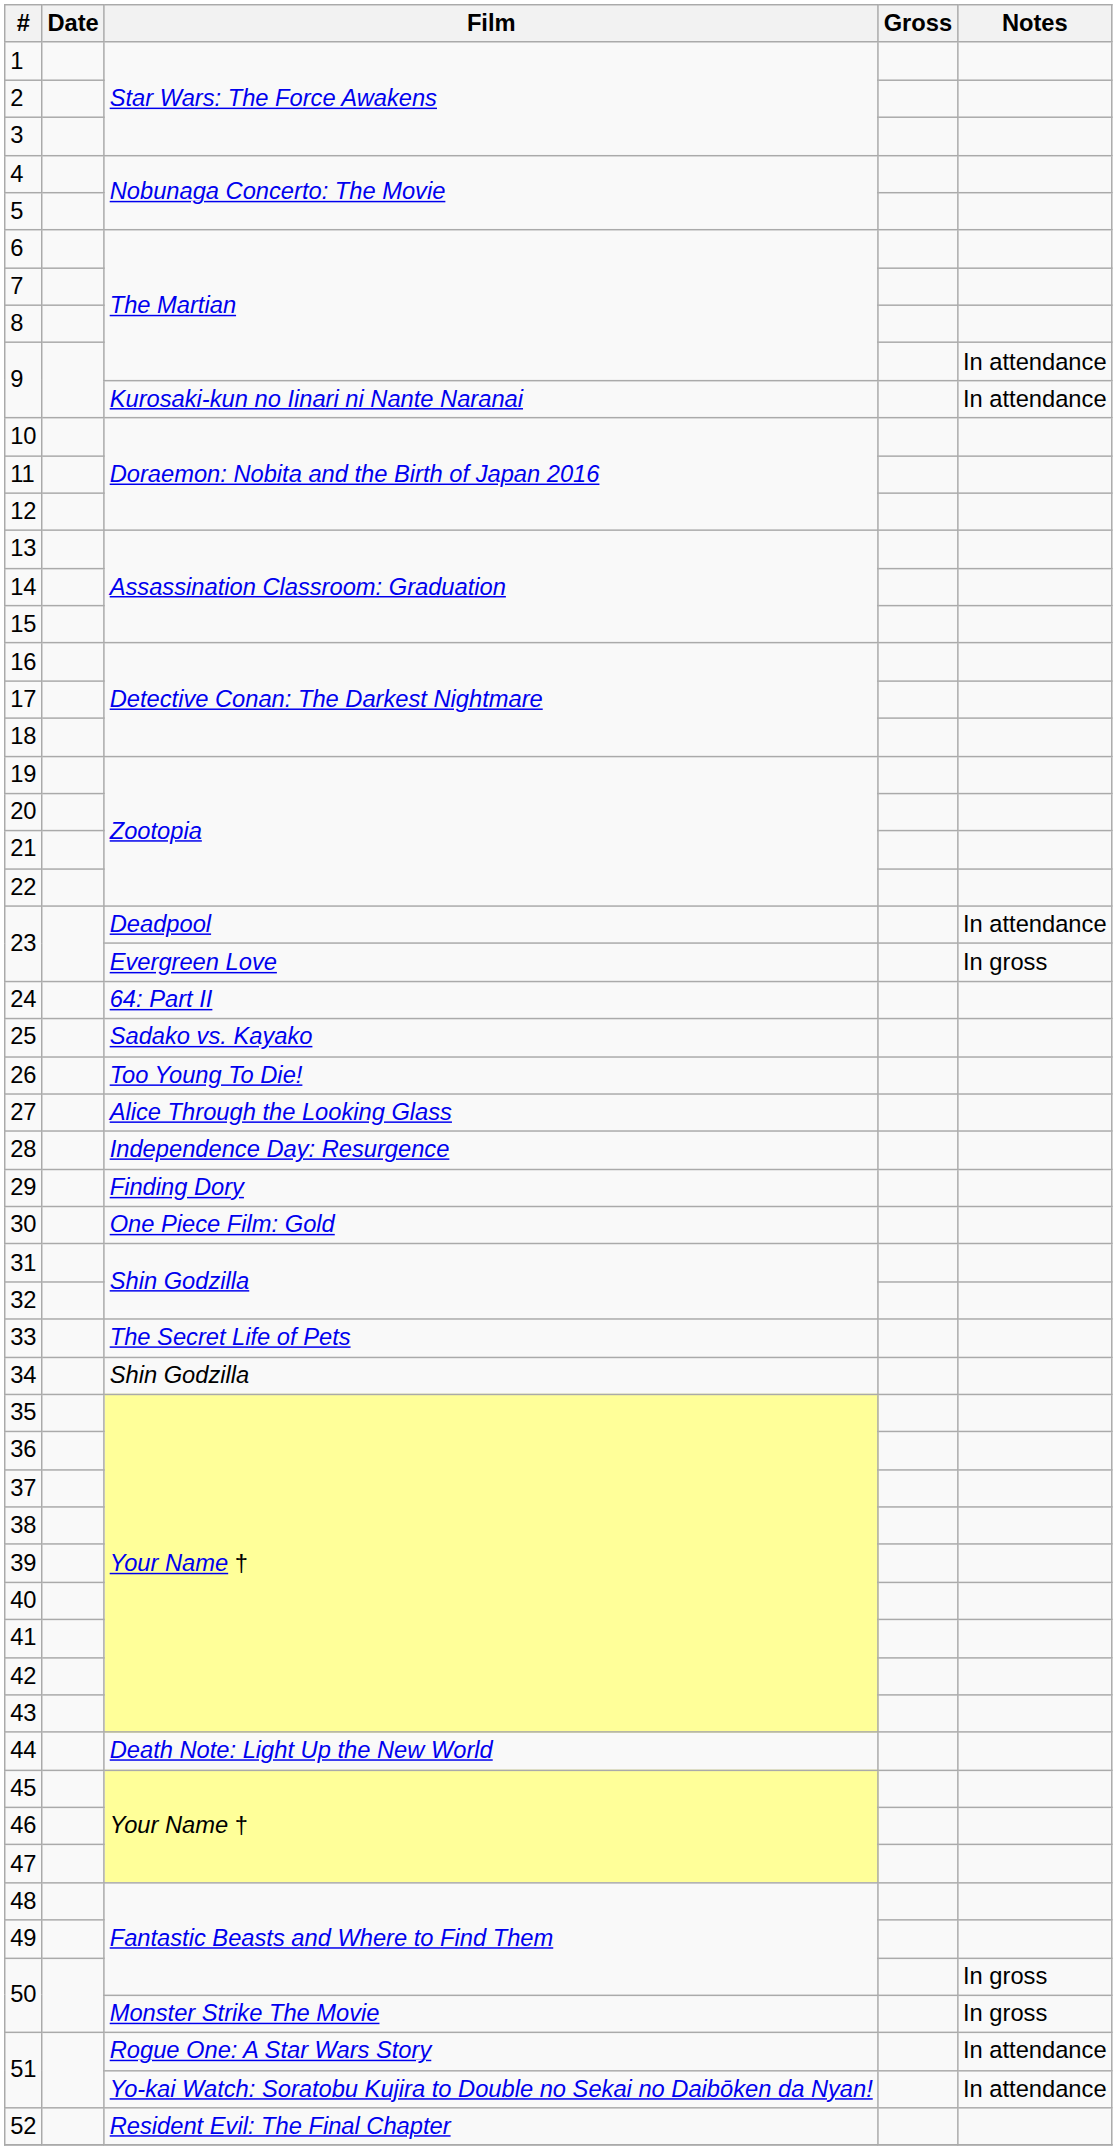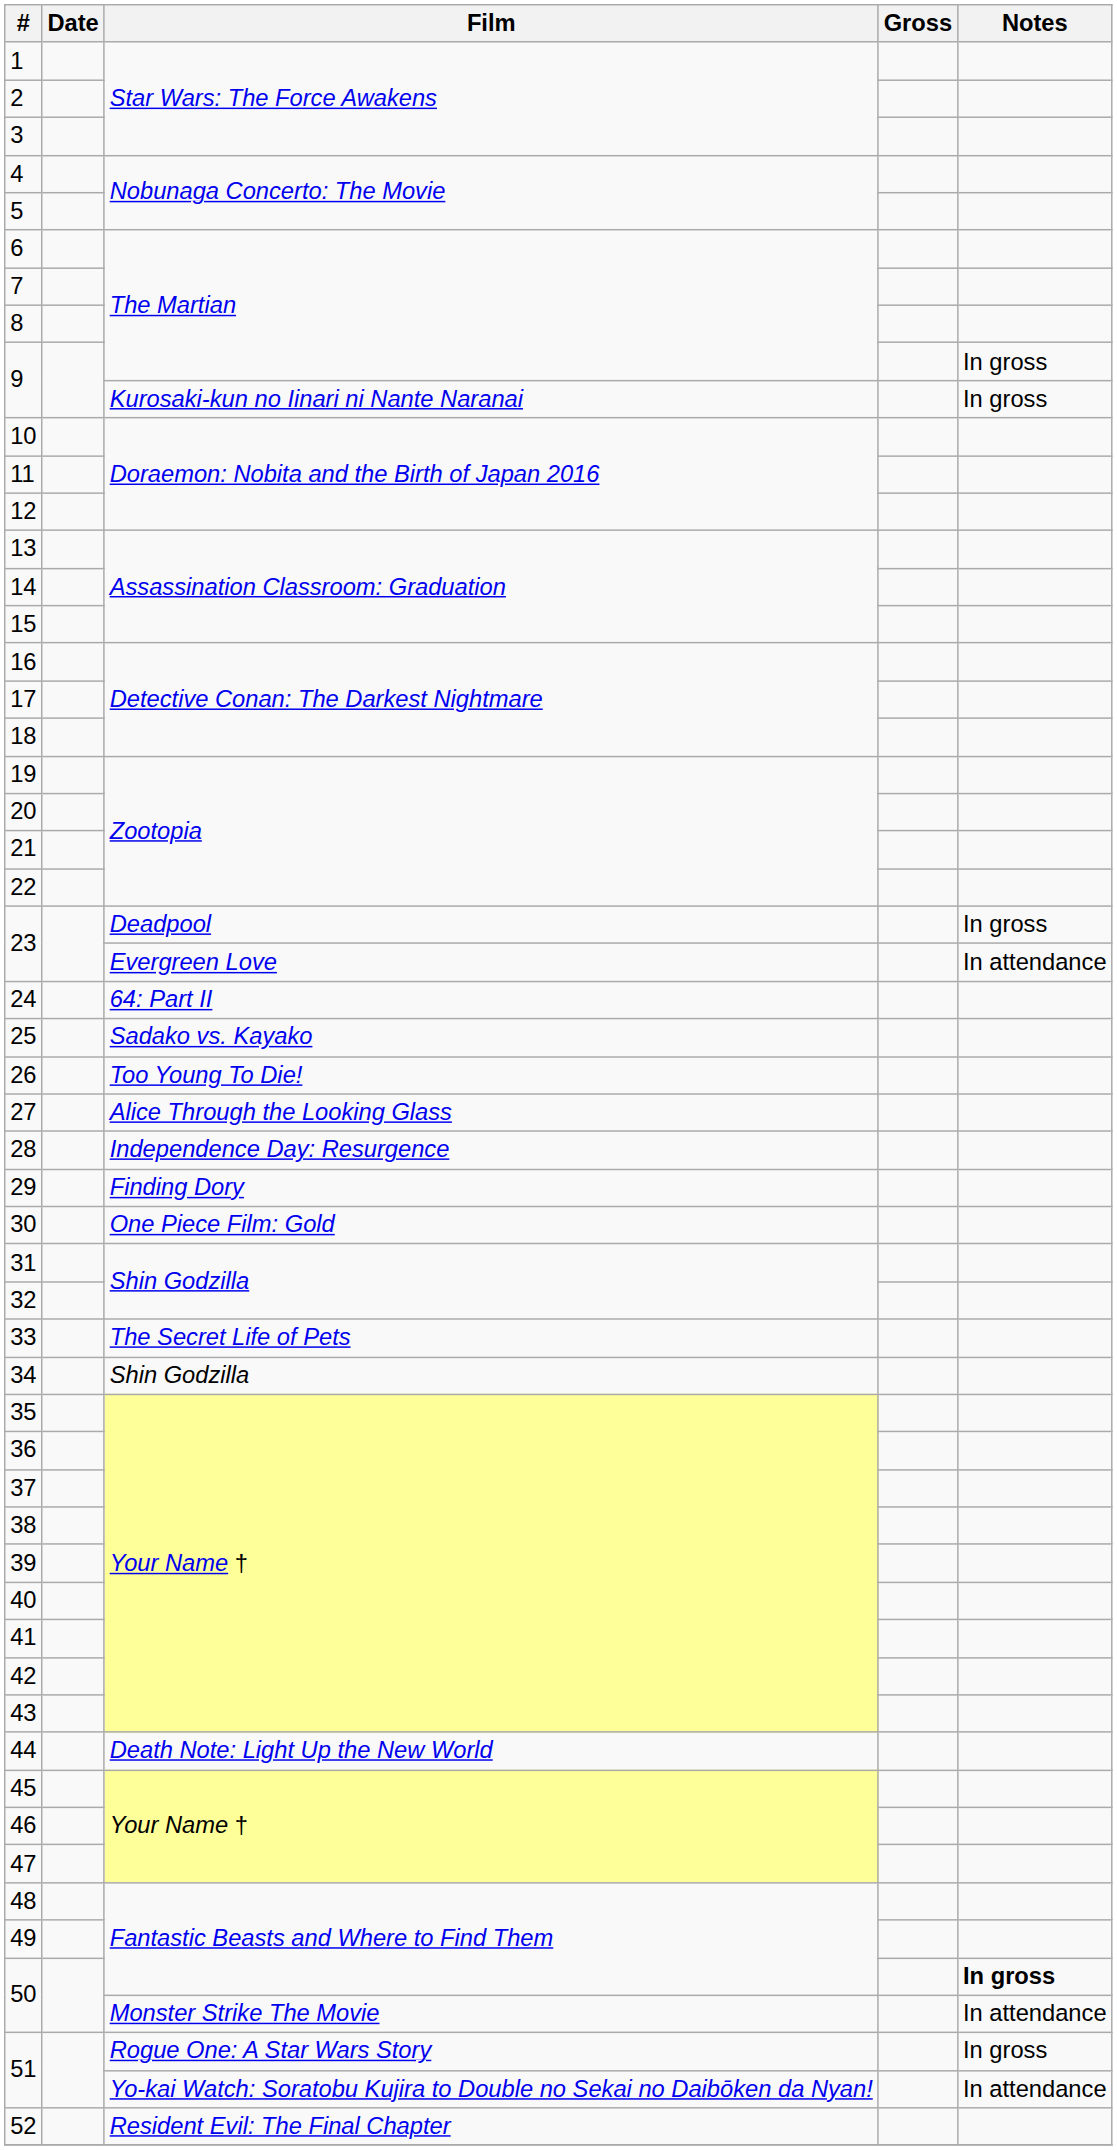 <table class="wikitable sortable">
 <tr>
 <th>#</th>
 <th>Date</th>
 <th>Film</th>
 <th>Gross</th>
 <th>Notes</th>
 </tr>
 <tr>
 <td>1</td>
 <td></td>
 <td rowspan="3"><em><a href='#'>Star Wars: The Force Awakens</a></em></td>
 <td></td>
 <td></td>
 </tr>
 <tr>
 <td>2</td>
 <td></td>
 <td></td>
 <td></td>
 </tr>
 <tr>
 <td>3</td>
 <td></td>
 <td></td>
 <td></td>
 </tr>
 <tr>
 <td>4</td>
 <td></td>
 <td rowspan="2"><em><a href='#'>Nobunaga Concerto: The Movie</a></em></td>
 <td></td>
 <td></td>
 </tr>
 <tr>
 <td>5</td>
 <td></td>
 <td></td>
 <td></td>
 </tr>
 <tr>
 <td>6</td>
 <td></td>
 <td rowspan="4"><em><a href='#'>The Martian</a></em></td>
 <td></td>
 <td></td>
 </tr>
 <tr>
 <td>7</td>
 <td></td>
 <td></td>
 <td></td>
 </tr>
 <tr>
 <td>8</td>
 <td></td>
 <td></td>
 <td></td>
 </tr>
 <tr>
 <td rowspan=2>9</td>
 <td rowspan=2></td>
 <td></td>
-<td>In attendance</td>
+<td>In gross</td>
 </tr>
 <tr>
 <td><em><a href='#'>Kurosaki-kun no Iinari ni Nante Naranai</a></em></td>
 <td></td>
-<td>In attendance</td>
+<td>In gross</td>
 </tr>
 <tr>
 <td>10</td>
 <td></td>
 <td rowspan="3"><em><a href='#'>Doraemon: Nobita and the Birth of Japan 2016</a></em></td>
 <td></td>
 <td></td>
 </tr>
 <tr>
 <td>11</td>
 <td></td>
 <td></td>
 <td></td>
 </tr>
 <tr>
 <td>12</td>
 <td></td>
 <td></td>
 <td></td>
 </tr>
 <tr>
 <td>13</td>
 <td></td>
 <td rowspan="3"><em><a href='#'>Assassination Classroom: Graduation</a></em></td>
 <td></td>
 <td></td>
 </tr>
 <tr>
 <td>14</td>
 <td></td>
 <td></td>
 <td></td>
 </tr>
 <tr>
 <td>15</td>
 <td></td>
 <td></td>
 <td></td>
 </tr>
 <tr>
 <td>16</td>
 <td></td>
 <td rowspan="3"><em><a href='#'>Detective Conan: The Darkest Nightmare</a></em></td>
 <td></td>
 <td></td>
 </tr>
 <tr>
 <td>17</td>
 <td></td>
 <td></td>
 <td></td>
 </tr>
 <tr>
 <td>18</td>
 <td></td>
 <td></td>
 <td></td>
 </tr>
 <tr>
 <td>19</td>
 <td></td>
 <td rowspan="4"><em><a href='#'>Zootopia</a></em></td>
 <td></td>
 <td></td>
 </tr>
 <tr>
 <td>20</td>
 <td></td>
 <td></td>
 <td></td>
 </tr>
 <tr>
 <td>21</td>
 <td></td>
 <td></td>
 <td></td>
 </tr>
 <tr>
 <td>22</td>
 <td></td>
 <td></td>
 <td></td>
 </tr>
 <tr>
 <td rowspan=2>23</td>
 <td rowspan=2></td>
 <td><em><a href='#'>Deadpool</a></em></td>
 <td></td>
-<td>In attendance</td>
+<td>In gross</td>
 </tr>
 <tr>
 <td><em><a href='#'>Evergreen Love</a></em></td>
 <td></td>
-<td>In gross</td>
+<td>In attendance</td>
 </tr>
 <tr>
 <td>24</td>
 <td></td>
 <td><em><a href='#'>64: Part II</a></em></td>
 <td></td>
 <td></td>
 </tr>
 <tr>
 <td>25</td>
 <td></td>
 <td><em><a href='#'>Sadako vs. Kayako</a></em></td>
 <td></td>
 <td></td>
 </tr>
 <tr>
 <td>26</td>
 <td></td>
 <td><em><a href='#'>Too Young To Die!</a></em></td>
 <td></td>
 <td></td>
 </tr>
 <tr>
 <td>27</td>
 <td></td>
 <td><em><a href='#'>Alice Through the Looking Glass</a></em></td>
 <td></td>
 <td></td>
 </tr>
 <tr>
 <td>28</td>
 <td></td>
 <td><em><a href='#'>Independence Day: Resurgence</a></em></td>
 <td></td>
 <td></td>
 </tr>
 <tr>
 <td>29</td>
 <td></td>
 <td><em><a href='#'>Finding Dory</a></em></td>
 <td></td>
 <td></td>
 </tr>
 <tr>
 <td>30</td>
 <td></td>
 <td><em><a href='#'>One Piece Film: Gold</a></em></td>
 <td></td>
 <td></td>
 </tr>
 <tr>
 <td>31</td>
 <td></td>
 <td rowspan="2"><em><a href='#'>Shin Godzilla</a></em></td>
 <td></td>
 <td></td>
 </tr>
 <tr>
 <td>32</td>
 <td></td>
 <td></td>
 <td></td>
 </tr>
 <tr>
 <td>33</td>
 <td></td>
 <td><em><a href='#'>The Secret Life of Pets</a></em></td>
 <td></td>
 <td></td>
 </tr>
 <tr>
 <td>34</td>
 <td></td>
 <td><em>Shin Godzilla</em></td>
 <td></td>
 <td></td>
 </tr>
 <tr>
 <td>35</td>
 <td></td>
 <td rowspan="9" style="background-color:#FFFF99"><em><a href='#'>Your Name</a></em> †</td>
 <td></td>
 <td></td>
 </tr>
 <tr>
 <td>36</td>
 <td></td>
 <td></td>
 <td></td>
 </tr>
 <tr>
 <td>37</td>
 <td></td>
 <td></td>
 <td></td>
 </tr>
 <tr>
 <td>38</td>
 <td></td>
 <td></td>
 <td></td>
 </tr>
 <tr>
 <td>39</td>
 <td></td>
 <td></td>
 <td></td>
 </tr>
 <tr>
 <td>40</td>
 <td></td>
 <td></td>
 <td></td>
 </tr>
 <tr>
 <td>41</td>
 <td></td>
 <td></td>
 <td></td>
 </tr>
 <tr>
 <td>42</td>
 <td></td>
 <td></td>
 <td></td>
 </tr>
 <tr>
 <td>43</td>
 <td></td>
 <td></td>
 <td></td>
 </tr>
 <tr>
 <td>44</td>
 <td></td>
 <td><em><a href='#'>Death Note: Light Up the New World</a></em></td>
 <td></td>
 <td></td>
 </tr>
 <tr>
 <td>45</td>
 <td></td>
 <td rowspan="3" style="background-color:#FFFF99"><em>Your Name</em> †</td>
 <td></td>
 <td></td>
 </tr>
 <tr>
 <td>46</td>
 <td></td>
 <td></td>
 <td></td>
 </tr>
 <tr>
 <td>47</td>
 <td></td>
 <td></td>
 <td></td>
 </tr>
 <tr>
 <td>48</td>
 <td></td>
 <td rowspan="3"><em><a href='#'>Fantastic Beasts and Where to Find Them</a></em></td>
 <td></td>
 <td></td>
 </tr>
 <tr>
 <td>49</td>
 <td></td>
 <td></td>
 <td></td>
 </tr>
 <tr>
 <td rowspan=2>50</td>
 <td rowspan=2></td>
 <td></td>
-<td>In gross</td>
+<td><strong>In gross</strong></td>
 </tr>
 <tr>
 <td><em><a href='#'>Monster Strike The Movie</a></em></td>
 <td></td>
-<td>In gross</td>
+<td>In attendance</td>
 </tr>
 <tr>
 <td rowspan=2>51</td>
 <td rowspan=2></td>
 <td><em><a href='#'>Rogue One: A Star Wars Story</a></em></td>
 <td></td>
-<td>In attendance</td>
+<td>In gross</td>
 </tr>
 <tr>
 <td><em><a href='#'>Yo-kai Watch: Soratobu Kujira to Double no Sekai no Daibōken da Nyan!</a></em></td>
 <td></td>
 <td>In attendance</td>
 </tr>
 <tr>
 <td>52</td>
 <td></td>
 <td><em><a href='#'>Resident Evil: The Final Chapter</a></em></td>
 <td></td>
 <td></td>
 </tr>
 <tr>
 </tr>
 </table>
